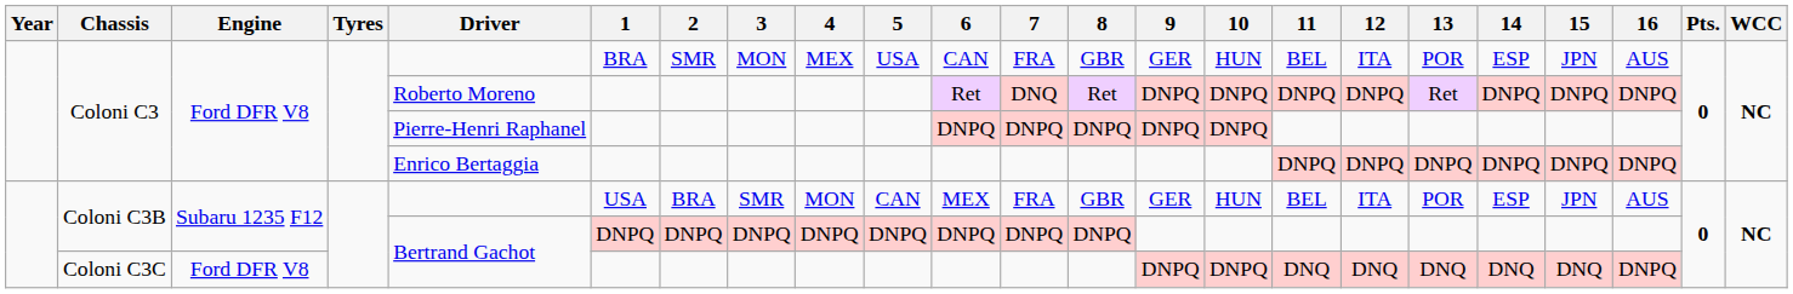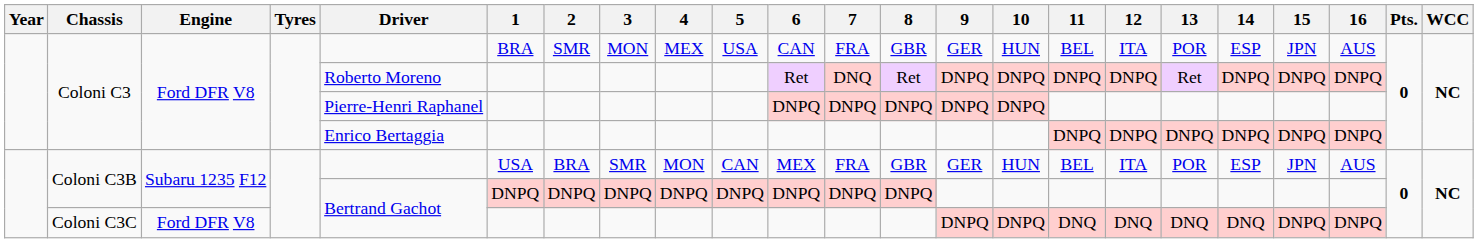 <table class="wikitable" style="text-align:center; font-size:95%">
 <tr>
 <th>Year</th>
 <th>Chassis</th>
 <th>Engine</th>
 <th>Tyres</th>
 <th>Driver</th>
 <th>1</th>
 <th>2</th>
 <th>3</th>
 <th>4</th>
 <th>5</th>
 <th>6</th>
 <th>7</th>
 <th>8</th>
 <th>9</th>
 <th>10</th>
 <th>11</th>
 <th>12</th>
 <th>13</th>
 <th>14</th>
 <th>15</th>
 <th>16</th>
 <th>Pts.</th>
 <th>WCC</th>
 </tr>
 <tr>
 <td rowspan=4></td>
 <td rowspan=4>Coloni C3</td>
 <td rowspan=4><a href='#'>Ford DFR</a> <a href='#'>V8</a></td>
 <td rowspan=4></td>
 <td></td>
 <td><a href='#'>BRA</a></td>
 <td><a href='#'>SMR</a></td>
 <td><a href='#'>MON</a></td>
 <td><a href='#'>MEX</a></td>
 <td><a href='#'>USA</a></td>
 <td><a href='#'>CAN</a></td>
 <td><a href='#'>FRA</a></td>
 <td><a href='#'>GBR</a></td>
 <td><a href='#'>GER</a></td>
 <td><a href='#'>HUN</a></td>
 <td><a href='#'>BEL</a></td>
 <td><a href='#'>ITA</a></td>
 <td><a href='#'>POR</a></td>
 <td><a href='#'>ESP</a></td>
 <td><a href='#'>JPN</a></td>
 <td><a href='#'>AUS</a></td>
 <td rowspan=4><strong>0</strong></td>
 <td rowspan=4><strong>NC</strong></td>
 </tr>
 <tr>
 <td align="left"><a href='#'>Roberto Moreno</a></td>
 <td></td>
 <td></td>
 <td></td>
 <td></td>
 <td></td>
 <td style="background:#EFCFFF;">Ret</td>
 <td style="background:#FFCFCF;">DNQ</td>
 <td style="background:#EFCFFF;">Ret</td>
 <td style="background:#FFCFCF;">DNPQ</td>
 <td style="background:#FFCFCF;">DNPQ</td>
 <td style="background:#FFCFCF;">DNPQ</td>
 <td style="background:#FFCFCF;">DNPQ</td>
 <td style="background:#EFCFFF;">Ret</td>
 <td style="background:#FFCFCF;">DNPQ</td>
 <td style="background:#FFCFCF;">DNPQ</td>
 <td style="background:#FFCFCF;">DNPQ</td>
 </tr>
 <tr>
 <td align="left"><a href='#'>Pierre-Henri Raphanel</a></td>
 <td></td>
 <td></td>
 <td></td>
 <td></td>
 <td></td>
 <td style="background:#FFCFCF;">DNPQ</td>
 <td style="background:#FFCFCF;">DNPQ</td>
 <td style="background:#FFCFCF;">DNPQ</td>
 <td style="background:#FFCFCF;">DNPQ</td>
 <td style="background:#FFCFCF;">DNPQ</td>
 <td></td>
 <td></td>
 <td></td>
 <td></td>
 <td></td>
 <td></td>
 </tr>
 <tr>
 <td align="left"><a href='#'>Enrico Bertaggia</a></td>
 <td></td>
 <td></td>
 <td></td>
 <td></td>
 <td></td>
 <td></td>
 <td></td>
 <td></td>
 <td></td>
 <td></td>
 <td style="background:#FFCFCF;">DNPQ</td>
 <td style="background:#FFCFCF;">DNPQ</td>
 <td style="background:#FFCFCF;">DNPQ</td>
 <td style="background:#FFCFCF;">DNPQ</td>
 <td style="background:#FFCFCF;">DNPQ</td>
 <td style="background:#FFCFCF;">DNPQ</td>
 </tr>
 <tr>
 <td rowspan=3></td>
 <td rowspan=2>Coloni C3B</td>
 <td rowspan=2><a href='#'>Subaru 1235</a> <a href='#'>F12</a></td>
 <td rowspan=3></td>
 <td></td>
 <td><a href='#'>USA</a></td>
 <td><a href='#'>BRA</a></td>
 <td><a href='#'>SMR</a></td>
 <td><a href='#'>MON</a></td>
 <td><a href='#'>CAN</a></td>
 <td><a href='#'>MEX</a></td>
 <td><a href='#'>FRA</a></td>
 <td><a href='#'>GBR</a></td>
 <td><a href='#'>GER</a></td>
 <td><a href='#'>HUN</a></td>
 <td><a href='#'>BEL</a></td>
 <td><a href='#'>ITA</a></td>
 <td><a href='#'>POR</a></td>
 <td><a href='#'>ESP</a></td>
 <td><a href='#'>JPN</a></td>
 <td><a href='#'>AUS</a></td>
 <td rowspan=3><strong>0</strong></td>
 <td rowspan=3><strong>NC</strong></td>
 </tr>
 <tr>
 <td rowspan="2" align="left"><a href='#'>Bertrand Gachot</a></td>
 <td style="background:#FFCFCF;">DNPQ</td>
 <td style="background:#FFCFCF;">DNPQ</td>
 <td style="background:#FFCFCF;">DNPQ</td>
 <td style="background:#FFCFCF;">DNPQ</td>
 <td style="background:#FFCFCF;">DNPQ</td>
 <td style="background:#FFCFCF;">DNPQ</td>
 <td style="background:#FFCFCF;">DNPQ</td>
 <td style="background:#FFCFCF;">DNPQ</td>
 <td></td>
 <td></td>
 <td></td>
 <td></td>
 <td></td>
 <td></td>
 <td></td>
 <td></td>
 </tr>
 <tr>
 <td>Coloni C3C</td>
 <td><a href='#'>Ford DFR</a> <a href='#'>V8</a></td>
 <td></td>
 <td></td>
 <td></td>
 <td></td>
 <td></td>
 <td></td>
 <td></td>
 <td></td>
 <td style="background:#FFCFCF;">DNPQ</td>
 <td style="background:#FFCFCF;">DNPQ</td>
 <td style="background:#FFCFCF;">DNQ</td>
 <td style="background:#FFCFCF;">DNQ</td>
 <td style="background:#FFCFCF;">DNQ</td>
 <td style="background:#FFCFCF;">DNQ</td>
-<td style="background:#FFCFCF;">DNQ</td>
+<td style="background:#FFCFCF;">DNPQ</td>
 <td style="background:#FFCFCF;">DNPQ</td>
 </tr>
 </table>
